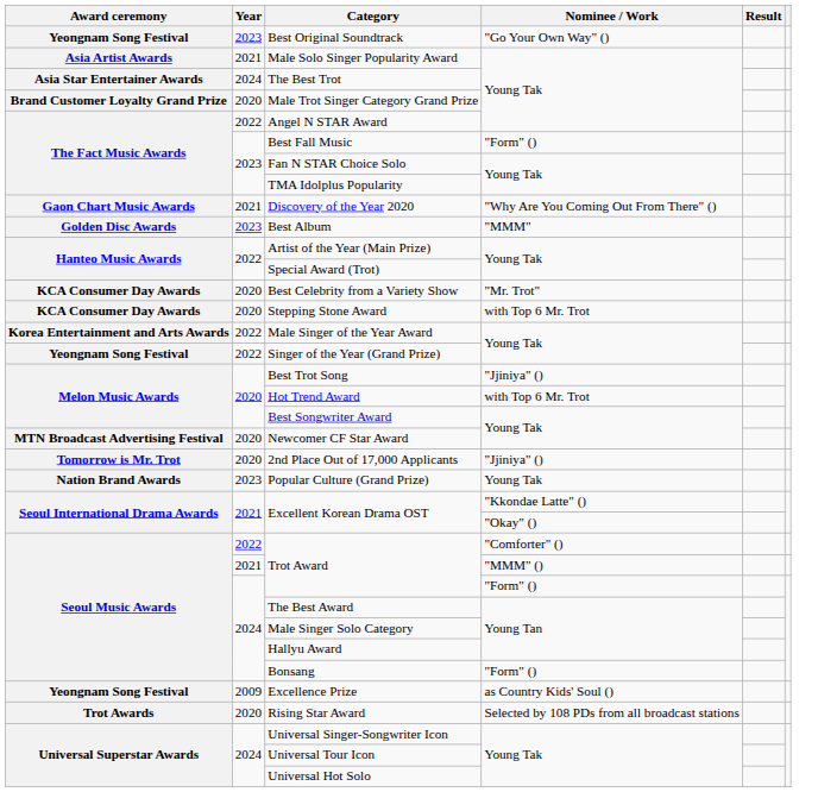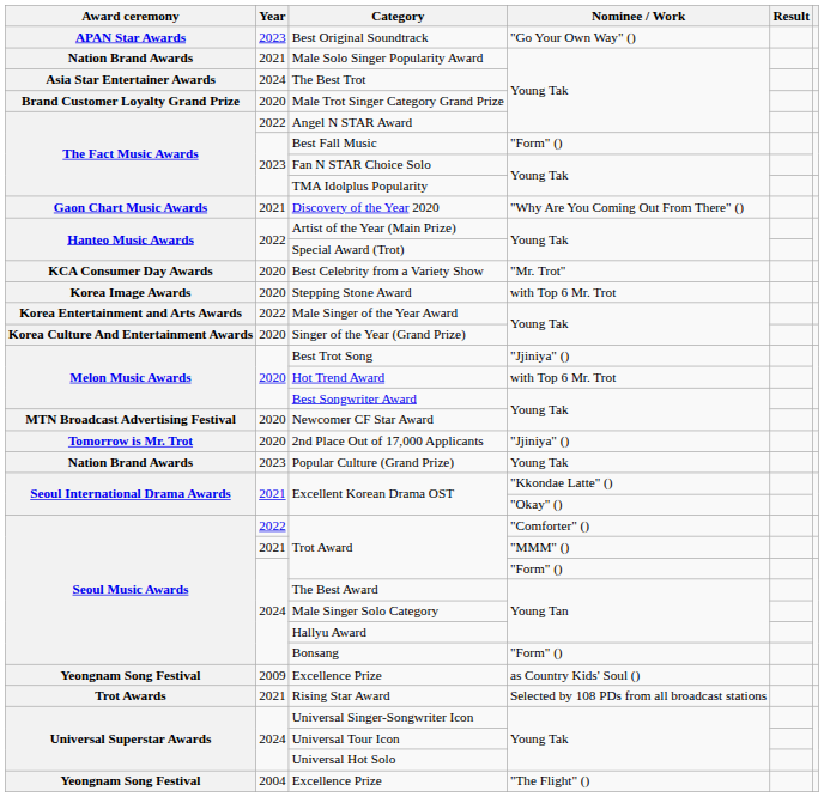 <table class="wikitable plainrowheaders sortable">
 <tr>
 <th scope="col">Award ceremony</th>
 <th scope="col">Year</th>
 <th scope="col">Category</th>
 <th scope="col">Nominee / Work</th>
 <th scope="col">Result</th>
 <th scope="col" class="unsortable"></th>
 </tr>
 <tr>
-<th scope="row">Yeongnam Song Festival</th>
+<th scope="row"><a href='#'>APAN Star Awards</a></th>
 <td style="text-align:center"><a href='#'>2023</a></td>
 <td>Best Original Soundtrack</td>
 <td>"Go Your Own Way" ()</td>
 <td></td>
 <td style="text-align:center"></td>
 </tr>
 <tr>
-<th scope="row"><a href='#'>Asia Artist Awards</a></th>
+<th scope="row">Nation Brand Awards</th>
 <td style="text-align:center">2021</td>
 <td>Male Solo Singer Popularity Award</td>
 <td rowspan="4">Young Tak</td>
 <td></td>
 <td style="text-align:center"></td>
 </tr>
 <tr>
 <th scope="row">Asia Star Entertainer Awards</th>
 <td style="text-align:center">2024</td>
 <td>The Best Trot</td>
 <td></td>
 <td style="text-align:center"></td>
 </tr>
 <tr>
 <th scope="row">Brand Customer Loyalty Grand Prize</th>
 <td style="text-align:center">2020</td>
 <td>Male Trot Singer Category Grand Prize</td>
 <td></td>
 <td style="text-align:center"></td>
 </tr>
 <tr>
 <th rowspan="4" scope="row"><a href='#'>The Fact Music Awards</a></th>
 <td style="text-align:center">2022</td>
 <td>Angel N STAR Award</td>
 <td></td>
 <td style="text-align:center"></td>
 </tr>
 <tr>
 <td style="text-align:center" rowspan="3">2023</td>
 <td>Best Fall Music</td>
 <td>"Form" ()</td>
 <td></td>
 <td style="text-align:center" rowspan="2"></td>
 </tr>
 <tr>
 <td>Fan N STAR Choice Solo</td>
 <td rowspan="2">Young Tak</td>
 <td></td>
 </tr>
 <tr>
 <td>TMA Idolplus Popularity</td>
 <td></td>
 <td style="text-align:center"></td>
 </tr>
 <tr>
 <th scope="row"><a href='#'>Gaon Chart Music Awards</a></th>
 <td style="text-align:center">2021</td>
 <td><a href='#'>Discovery of the Year</a> 2020</td>
 <td>"Why Are You Coming Out From There" ()</td>
 <td></td>
 <td style="text-align:center"></td>
 </tr>
 <tr>
-<th scope="row"><a href='#'>Golden Disc Awards</a></th>
-<td style="text-align:center"><a href='#'>2023</a></td>
-<td>Best Album</td>
-<td>"MMM"</td>
-<td></td>
-<td style="text-align:center"></td>
-</tr>
-<tr>
 <th rowspan="2" scope="row"><a href='#'>Hanteo Music Awards</a></th>
 <td style="text-align:center" rowspan="2">2022</td>
 <td>Artist of the Year (Main Prize)</td>
 <td rowspan="2">Young Tak</td>
 <td></td>
 <td style="text-align:center" rowspan="2"></td>
 </tr>
 <tr>
 <td>Special Award (Trot)</td>
 <td></td>
 </tr>
 <tr>
 <th scope="row">KCA Consumer Day Awards</th>
 <td style="text-align:center">2020</td>
 <td>Best Celebrity from a Variety Show</td>
 <td>"Mr. Trot"</td>
 <td></td>
 <td style="text-align:center"></td>
 </tr>
 <tr>
-<th scope="row">KCA Consumer Day Awards</th>
+<th scope="row">Korea Image Awards</th>
 <td style="text-align:center">2020</td>
 <td>Stepping Stone Award</td>
 <td>with Top 6 Mr. Trot</td>
 <td></td>
 <td style="text-align:center"></td>
 </tr>
 <tr>
 <th scope="row">Korea Entertainment and Arts Awards</th>
 <td style="text-align:center">2022</td>
 <td>Male Singer of the Year Award</td>
 <td rowspan="2">Young Tak</td>
 <td></td>
 <td style="text-align:center"></td>
 </tr>
 <tr>
-<th scope="row">Yeongnam Song Festival</th>
-<td style="text-align:center">2022</td>
+<th scope="row">Korea Culture And Entertainment Awards</th>
+<td style="text-align:center">2020</td>
 <td>Singer of the Year (Grand Prize)</td>
 <td></td>
 <td style="text-align:center"></td>
 </tr>
 <tr>
 <th scope="row" rowspan="3"><a href='#'>Melon Music Awards</a></th>
 <td style="text-align:center" rowspan="3"><a href='#'>2020</a></td>
 <td>Best Trot Song</td>
 <td>"Jjiniya" ()</td>
 <td></td>
 <td style="text-align:center" rowspan="3"></td>
 </tr>
 <tr>
 <td><a href='#'>Hot Trend Award</a></td>
 <td>with Top 6 Mr. Trot</td>
 <td></td>
 </tr>
 <tr>
 <td><a href='#'>Best Songwriter Award</a></td>
 <td rowspan="2">Young Tak</td>
 <td></td>
 </tr>
 <tr>
 <th scope="row">MTN Broadcast Advertising Festival</th>
 <td style="text-align:center">2020</td>
 <td>Newcomer CF Star Award</td>
 <td></td>
 <td style="text-align:center"></td>
 </tr>
 <tr>
 <th scope="row"><a href='#'>Tomorrow is Mr. Trot</a></th>
 <td style="text-align:center">2020</td>
 <td>2nd Place Out of 17,000 Applicants</td>
 <td>"Jjiniya" ()</td>
 <td></td>
 <td style="text-align:center"></td>
 </tr>
 <tr>
 <th scope="row">Nation Brand Awards</th>
 <td style="text-align:center">2023</td>
 <td>Popular Culture (Grand Prize)</td>
 <td>Young Tak</td>
 <td></td>
 <td style="text-align:center"></td>
 </tr>
 <tr>
 <th scope="row" rowspan="2"><a href='#'>Seoul International Drama Awards</a></th>
 <td style="text-align:center" rowspan="2"><a href='#'>2021</a></td>
 <td rowspan="2">Excellent Korean Drama OST</td>
 <td>"Kkondae Latte" ()</td>
 <td></td>
 <td style="text-align:center" rowspan="2"></td>
 </tr>
 <tr>
 <td>"Okay" ()</td>
 <td></td>
 </tr>
 <tr>
 <th rowspan="7" scope="row"><a href='#'>Seoul Music Awards</a></th>
 <td style="text-align:center"><a href='#'>2022</a></td>
 <td rowspan="3">Trot Award</td>
 <td>"Comforter" ()</td>
 <td></td>
 <td style="text-align:center"></td>
 </tr>
 <tr>
 <td style="text-align:center">2021</td>
 <td>"MMM" ()</td>
 <td></td>
 <td style="text-align:center"></td>
 </tr>
 <tr>
 <td style="text-align:center" rowspan="5">2024</td>
 <td>"Form" ()</td>
 <td></td>
 <td style="text-align:center" rowspan="5"></td>
 </tr>
 <tr>
 <td>The Best Award</td>
 <td rowspan="3">Young Tan</td>
 <td></td>
 </tr>
 <tr>
 <td>Male Singer Solo Category</td>
 <td></td>
 </tr>
 <tr>
 <td>Hallyu Award</td>
 <td></td>
 </tr>
 <tr>
 <td>Bonsang</td>
 <td>"Form" ()</td>
 <td></td>
 </tr>
 <tr>
 <th scope="row">Yeongnam Song Festival</th>
 <td style="text-align:center">2009</td>
 <td>Excellence Prize</td>
 <td>as Country Kids' Soul ()</td>
 <td></td>
 <td style="text-align:center"></td>
 </tr>
 <tr>
 <th scope="row">Trot Awards</th>
-<td style="text-align:center">2020</td>
+<td style="text-align:center">2021</td>
 <td>Rising Star Award</td>
 <td>Selected by 108 PDs from all broadcast stations</td>
 <td></td>
 <td style="text-align:center"></td>
 </tr>
 <tr>
 <th rowspan="3" scope="row">Universal Superstar Awards</th>
 <td style="text-align:center" rowspan="3">2024</td>
 <td>Universal Singer-Songwriter Icon</td>
 <td rowspan="3">Young Tak</td>
 <td></td>
 <td style="text-align:center" rowspan="3"></td>
 </tr>
 <tr>
 <td>Universal Tour Icon</td>
 <td></td>
 </tr>
 <tr>
 <td>Universal Hot Solo</td>
 <td></td>
 </tr>
+<tr>
+<th scope="row">Yeongnam Song Festival</th>
+<td style="text-align:center">2004</td>
+<td>Excellence Prize</td>
+<td>"The Flight" ()</td>
+<td></td>
+<td style="text-align:center"></td>
+</tr>
 </table>
